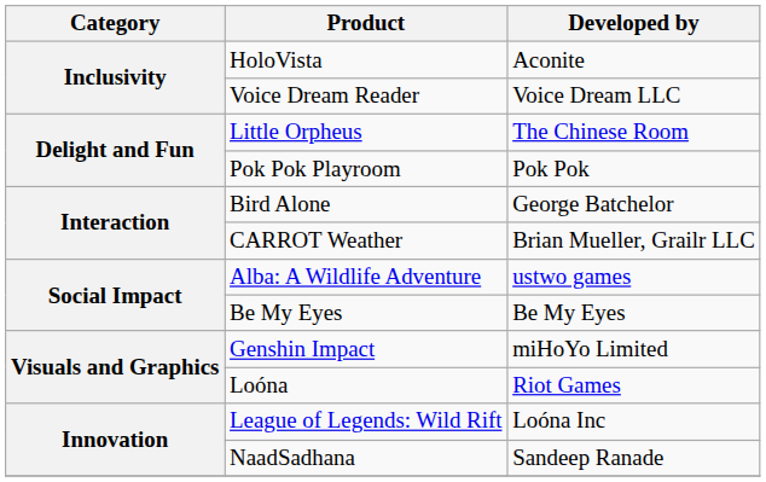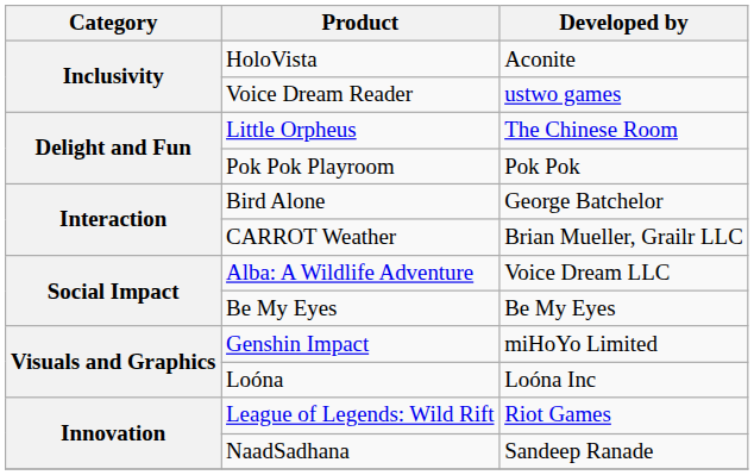 <table class="wikitable">
 <tr>
 <th>Category</th>
 <th>Product</th>
 <th>Developed by</th>
 </tr>
 <tr>
 <th rowspan="2">Inclusivity</th>
 <td>HoloVista</td>
 <td>Aconite</td>
 </tr>
 <tr>
 <td>Voice Dream Reader</td>
-<td>Voice Dream LLC</td>
+<td><a href='#'>ustwo games</a></td>
 </tr>
 <tr>
 <th rowspan="2">Delight and Fun</th>
 <td><a href='#'>Little Orpheus</a></td>
 <td><a href='#'>The Chinese Room</a></td>
 </tr>
 <tr>
 <td>Pok Pok Playroom</td>
 <td>Pok Pok</td>
 </tr>
 <tr>
 <th rowspan="2">Interaction</th>
 <td>Bird Alone</td>
 <td>George Batchelor</td>
 </tr>
 <tr>
 <td>CARROT Weather</td>
 <td>Brian Mueller, Grailr LLC</td>
 </tr>
 <tr>
 <th rowspan="2">Social Impact</th>
 <td><a href='#'>Alba: A Wildlife Adventure</a></td>
-<td><a href='#'>ustwo games</a></td>
+<td>Voice Dream LLC</td>
 </tr>
 <tr>
 <td>Be My Eyes</td>
 <td>Be My Eyes</td>
 </tr>
 <tr>
 <th rowspan="2">Visuals and Graphics</th>
 <td><a href='#'>Genshin Impact</a></td>
 <td>miHoYo Limited</td>
 </tr>
 <tr>
 <td>Loóna</td>
-<td><a href='#'>Riot Games</a></td>
+<td>Loóna Inc</td>
 </tr>
 <tr>
 <th rowspan="2">Innovation</th>
 <td><a href='#'>League of Legends: Wild Rift</a></td>
-<td>Loóna Inc</td>
+<td><a href='#'>Riot Games</a></td>
 </tr>
 <tr>
 <td>NaadSadhana</td>
 <td>Sandeep Ranade</td>
 </tr>
 <tr>
 </tr>
 </table>
